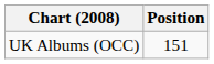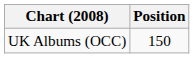 <table class="wikitable">
 <tr>
 <th>Chart (2008)</th>
 <th>Position</th>
 </tr>
 <tr>
 <td>UK Albums (OCC)</td>
-<td style="text-align:center;">151</td>
+<td style="text-align:center;">150</td>
 </tr>
 </table>
